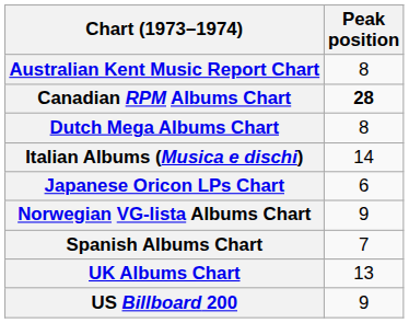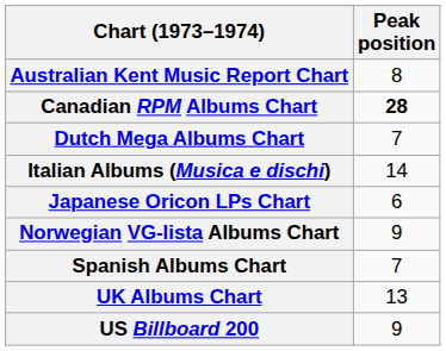 <table class="wikitable sortable plainrowheaders" style="text-align:center;">
 <tr>
 <th scope="col">Chart (1973–1974)</th>
 <th scope="col">Peak<br>position</th>
 </tr>
 <tr>
 <th scope="row"><a href='#'>Australian Kent Music Report Chart</a></th>
 <td>8</td>
 </tr>
 <tr>
 <th scope="row">Canadian <em><a href='#'>RPM</a></em> <a href='#'>Albums Chart</a></th>
 <td><strong>28</strong></td>
 </tr>
 <tr>
 <th scope="row"><a href='#'>Dutch Mega Albums Chart</a></th>
-<td>8</td>
+<td>7</td>
 </tr>
 <tr>
 <th scope="row">Italian Albums (<em><a href='#'>Musica e dischi</a></em>)</th>
 <td>14</td>
 </tr>
 <tr>
 <th scope="row"><a href='#'>Japanese Oricon LPs Chart</a></th>
 <td>6</td>
 </tr>
 <tr>
 <th scope="row"><a href='#'>Norwegian</a> <a href='#'>VG-lista</a> Albums Chart</th>
 <td>9</td>
 </tr>
 <tr>
 <th scope="row">Spanish Albums Chart</th>
 <td>7</td>
 </tr>
 <tr>
 <th scope="row"><a href='#'>UK Albums Chart</a></th>
 <td>13</td>
 </tr>
 <tr>
 <th scope="row">US <a href='#'><em>Billboard</em> 200</a></th>
 <td>9</td>
 </tr>
 </table>
